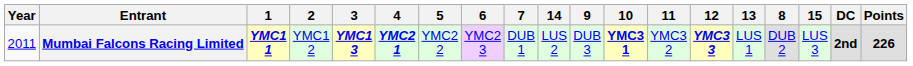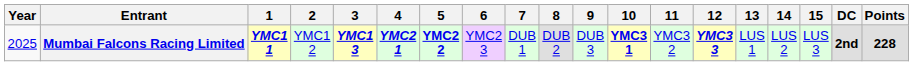 <table class="wikitable" style="text-align:center; font-size:85%;">
 <tr>
 <th>Year</th>
 <th>Entrant</th>
 <th>1</th>
 <th>2</th>
 <th>3</th>
 <th>4</th>
 <th>5</th>
 <th>6</th>
 <th>7</th>
-<th>14</th>
+<th>8</th>
 <th>9</th>
 <th>10</th>
 <th>11</th>
 <th>12</th>
 <th>13</th>
-<th>8</th>
+<th>14</th>
 <th>15</th>
 <th>DC</th>
 <th>Points</th>
 </tr>
 <tr>
-<td><a href='#'>2011</a></td>
+<td><a href='#'>2025</a></td>
 <th nowrap><a href='#'>Mumbai Falcons Racing Limited</a></th>
 <td style="background:#FFFFBF;"><strong><em><a href='#'>YMC1<br>1</a></em></strong><br></td>
 <td style="background:#DFFFDF;"><a href='#'>YMC1<br>2</a><br></td>
 <td style="background:#FFFFBF;"><strong><em><a href='#'>YMC1<br>3</a></em></strong><br></td>
 <td style="background:#DFFFDF;"><strong><em><a href='#'>YMC2<br>1</a></em></strong><br></td>
-<td style="background:#DFFFDF;"><a href='#'>YMC2<br>2</a><br></td>
+<td style="background:#DFFFDF;"><strong><a href='#'>YMC2<br>2</a><br></strong></td>
 <td style="background:#EFCFFF;"><a href='#'>YMC2<br>3</a><br></td>
 <td style="background:#DFFFDF;"><a href='#'>DUB<br>1</a><br></td>
-<td style="background:#DFFFDF;"><a href='#'>LUS<br>2</a><br></td>
+<td style="background:#DFDFDF;"><a href='#'>DUB<br>2</a><br></td>
 <td style="background:#DFFFDF;"><a href='#'>DUB<br>3</a><br></td>
 <td style="background:#FFFFBF;"><strong><a href='#'>YMC3<br>1</a><br></strong></td>
 <td style="background:#DFFFDF;"><a href='#'>YMC3<br>2</a><br></td>
 <td style="background:#FFFFBF;"><strong><em><a href='#'>YMC3<br>3</a></em></strong><br></td>
 <td style="background:#DFFFDF;"><a href='#'>LUS<br>1</a><br></td>
-<td style="background:#DFDFDF;"><a href='#'>DUB<br>2</a><br></td>
+<td style="background:#DFFFDF;"><a href='#'>LUS<br>2</a><br></td>
 <td style="background:#DFFFDF;"><a href='#'>LUS<br>3</a><br></td>
 <th style="background:#DFDFDF;">2nd</th>
-<th style="background:#DFDFDF;">226</th>
+<th style="background:#DFDFDF;">228</th>
 </tr>
 </table>
